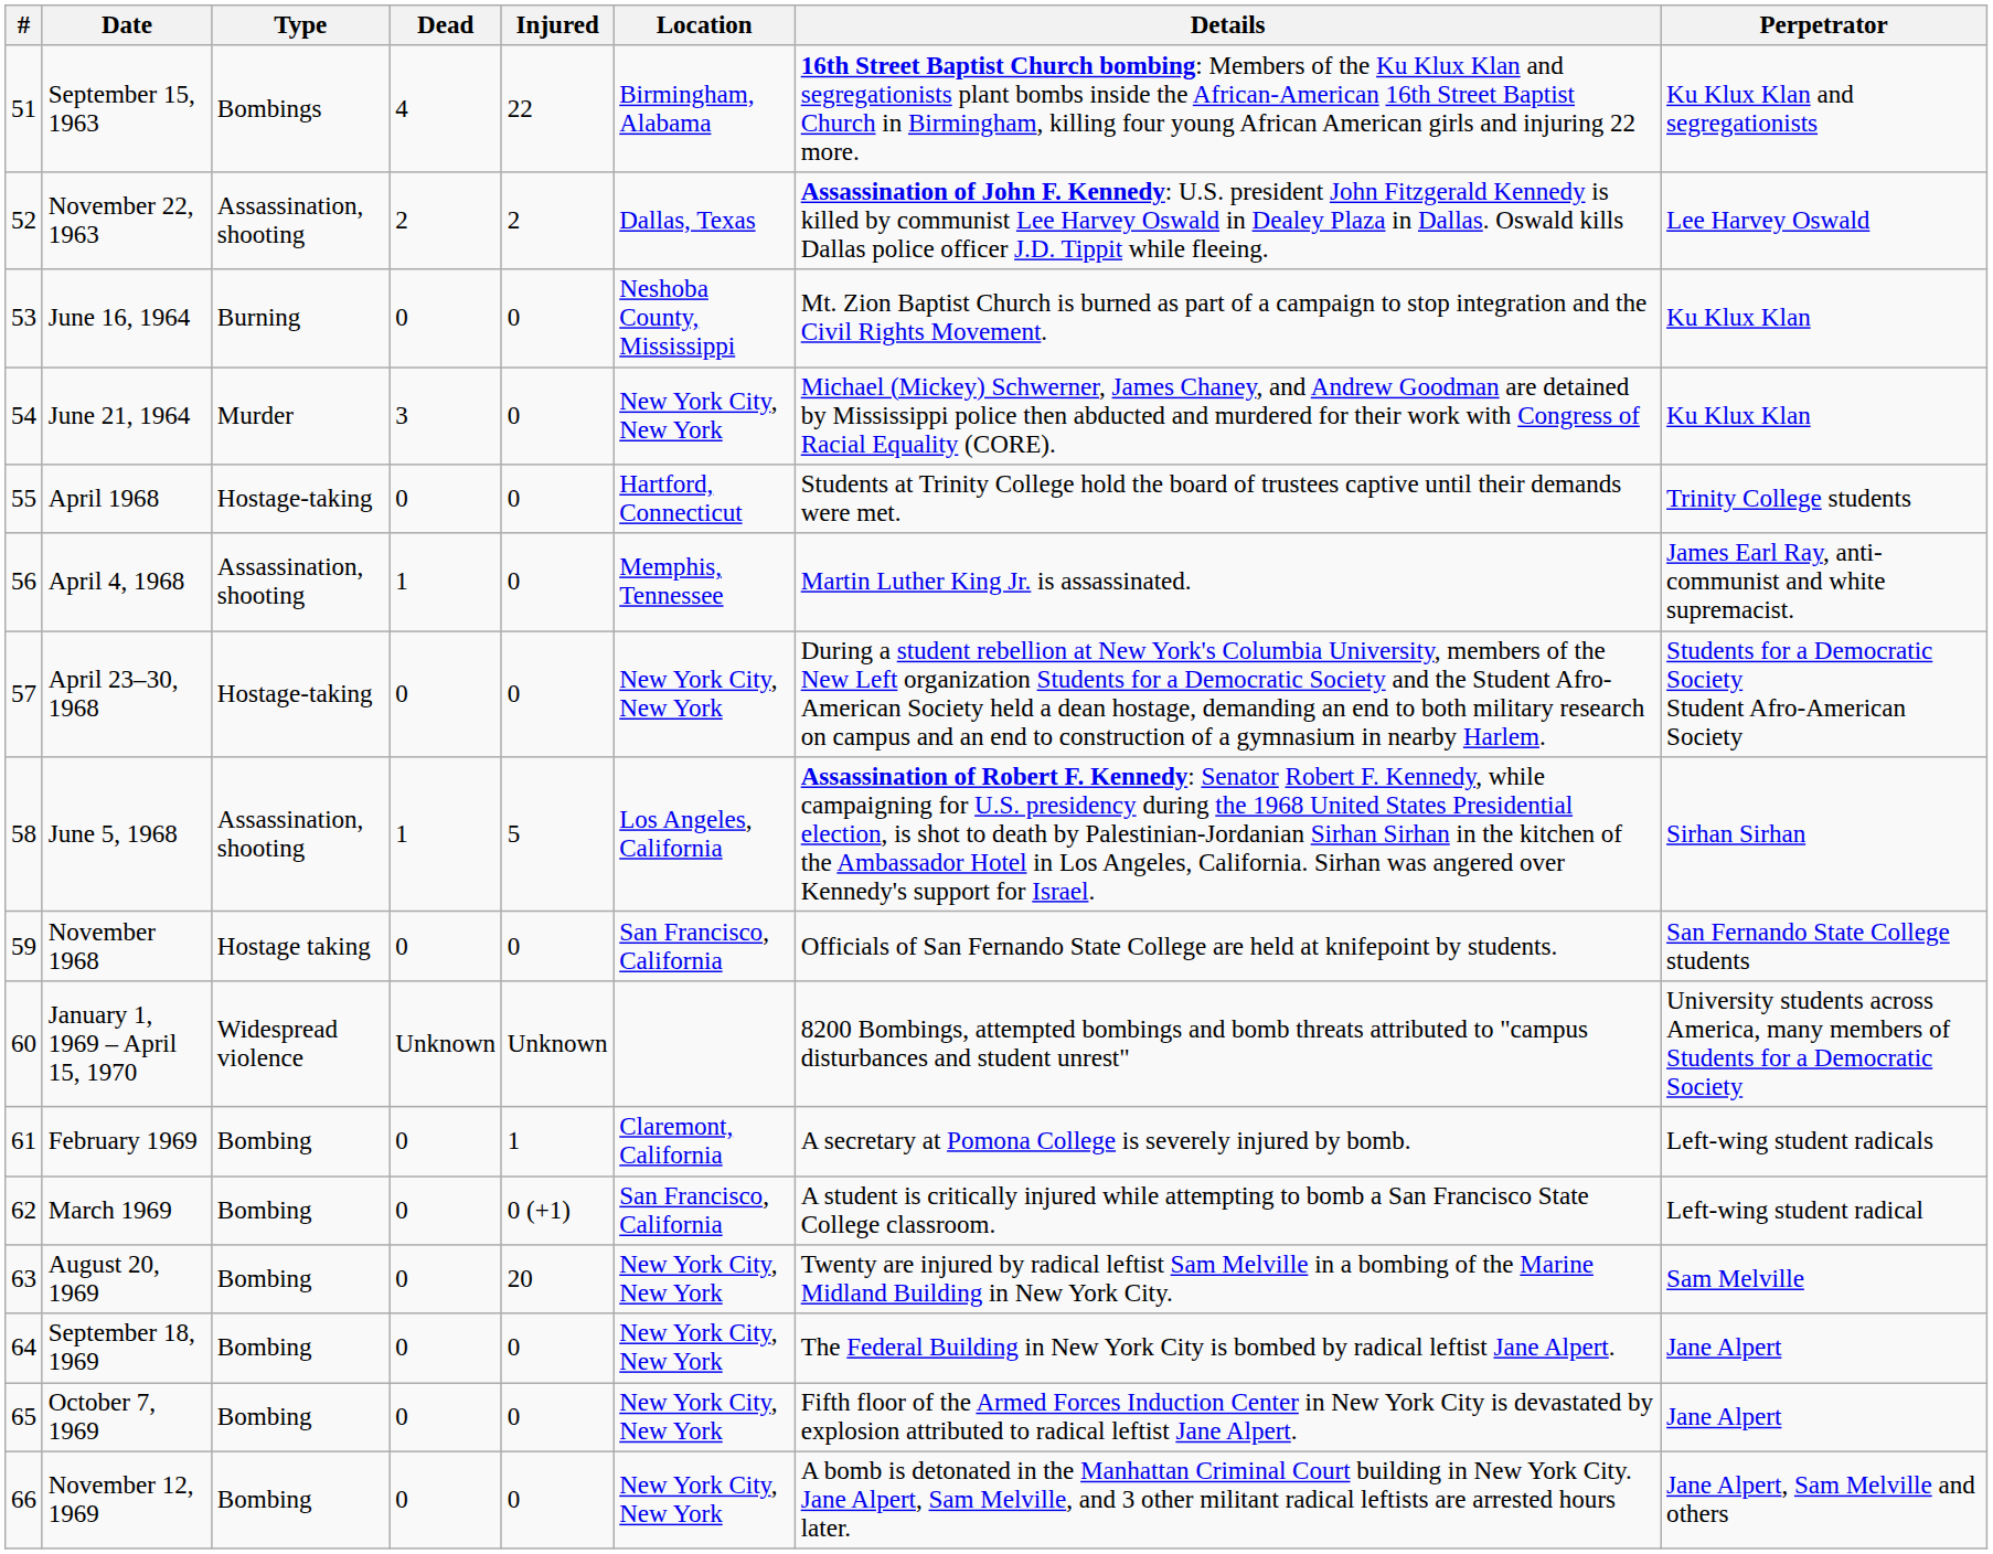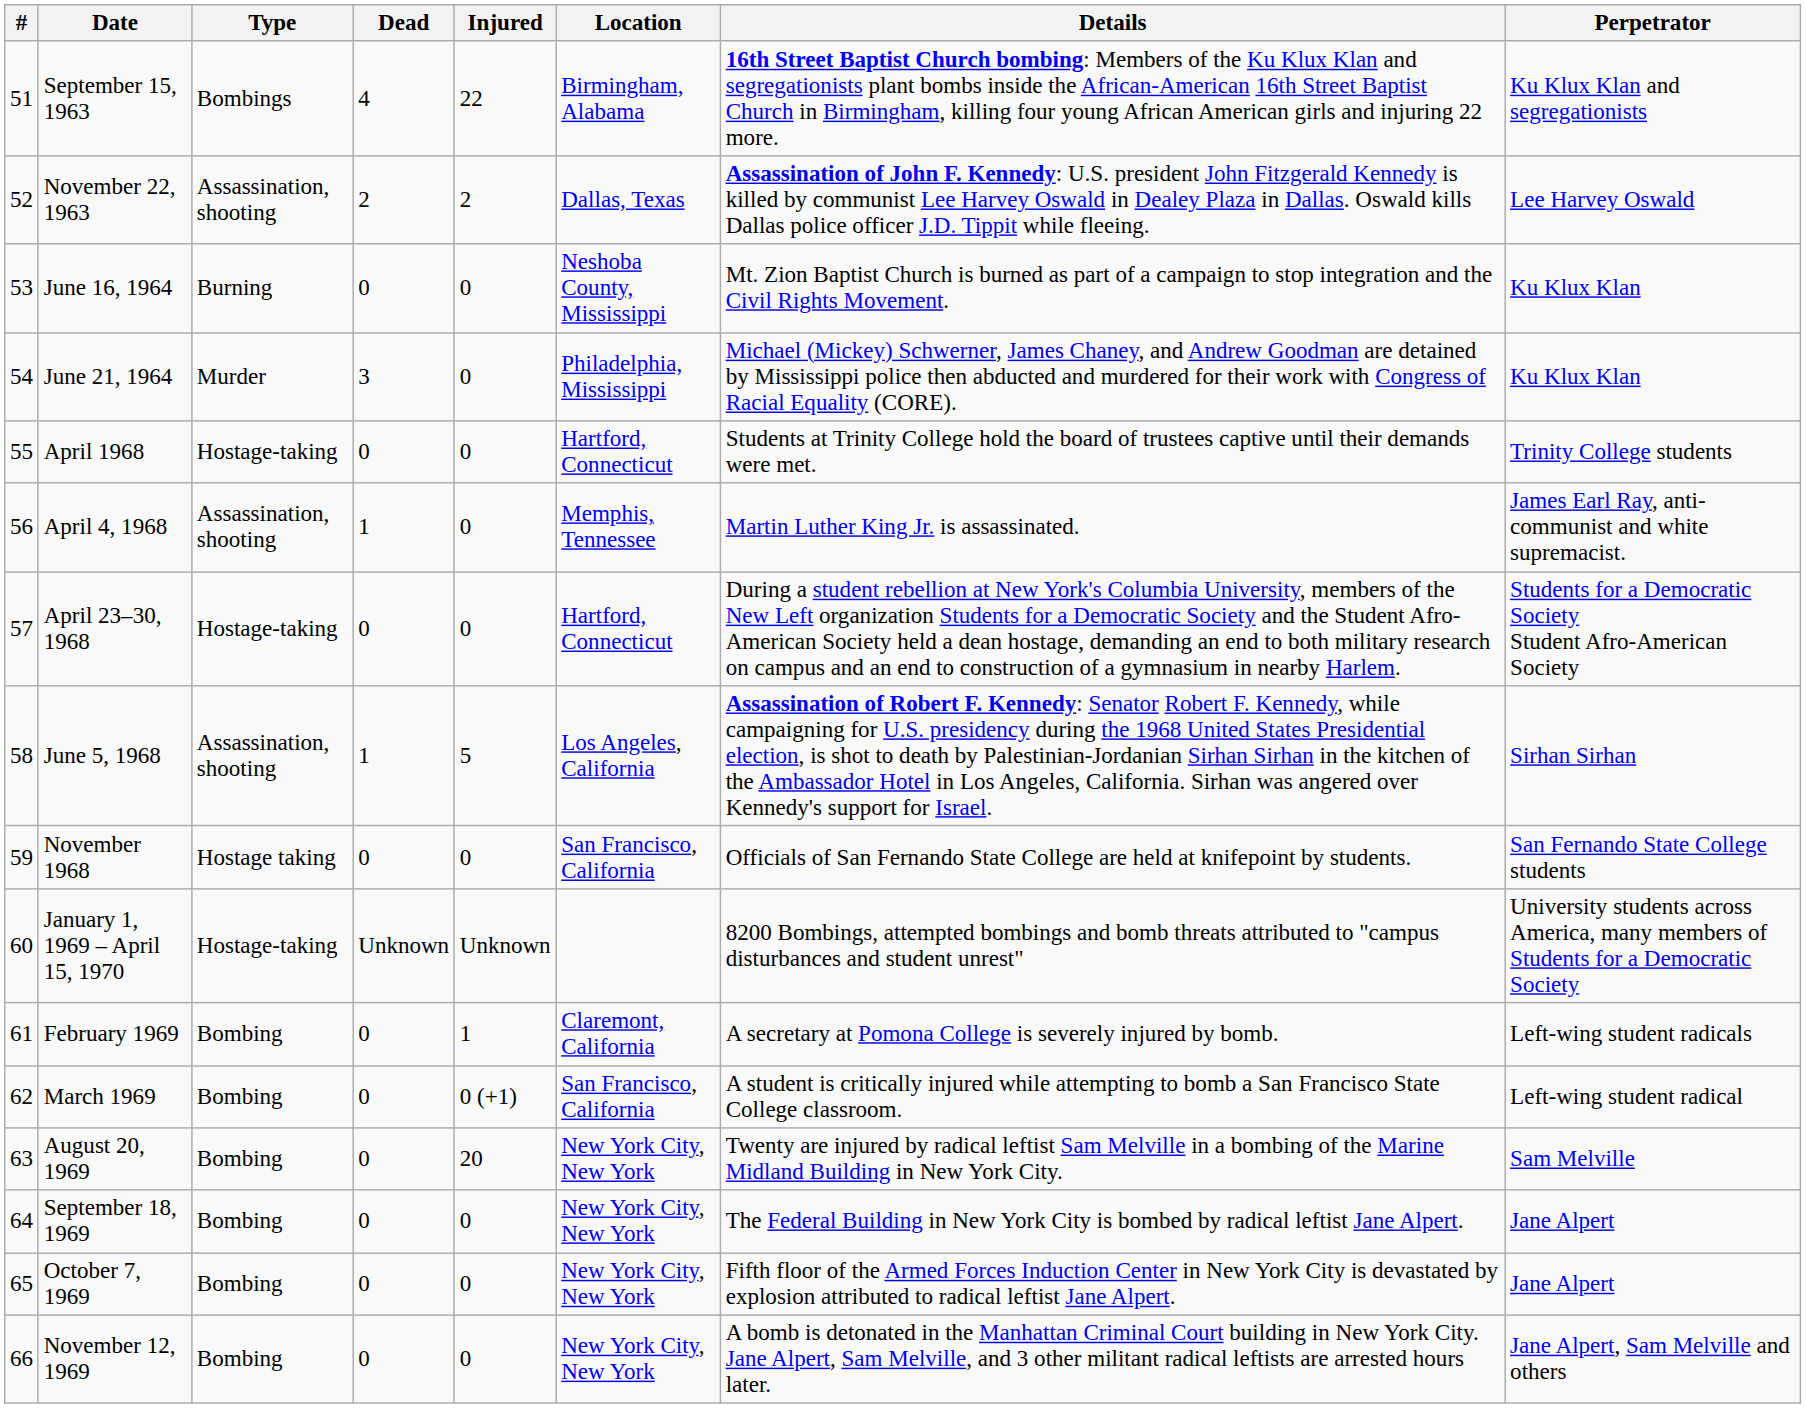 <table class="wikitable sortable">
 <tr>
 <th>#</th>
 <th>Date</th>
 <th>Type</th>
 <th data-sort-type="number">Dead</th>
 <th data-sort-type="number">Injured</th>
 <th>Location</th>
 <th class="unsortable">Details</th>
 <th>Perpetrator</th>
 </tr>
 <tr>
 <td>51</td>
 <td>September 15, 1963</td>
 <td>Bombings</td>
 <td>4</td>
 <td>22</td>
 <td> <a href='#'>Birmingham, Alabama</a></td>
 <td><strong><a href='#'>16th Street Baptist Church bombing</a></strong>: Members of the <a href='#'>Ku Klux Klan</a> and <a href='#'>segregationists</a> plant bombs inside the <a href='#'>African-American</a> <a href='#'>16th Street Baptist Church</a> in <a href='#'>Birmingham</a>, killing four young African American girls and injuring 22 more.</td>
 <td><a href='#'>Ku Klux Klan</a> and <a href='#'>segregationists</a></td>
 </tr>
 <tr>
 <td>52</td>
 <td>November 22, 1963</td>
 <td>Assassination, shooting</td>
 <td>2</td>
 <td>2</td>
 <td> <a href='#'>Dallas, Texas</a></td>
 <td><strong><a href='#'>Assassination of John F. Kennedy</a></strong>: U.S. president <a href='#'>John Fitzgerald Kennedy</a> is killed by communist <a href='#'>Lee Harvey Oswald</a> in <a href='#'>Dealey Plaza</a> in <a href='#'>Dallas</a>. Oswald kills Dallas police officer <a href='#'>J.D. Tippit</a> while fleeing.</td>
 <td><a href='#'>Lee Harvey Oswald</a></td>
 </tr>
 <tr>
 <td>53</td>
 <td>June 16, 1964</td>
 <td>Burning</td>
 <td>0</td>
 <td>0</td>
 <td> <a href='#'>Neshoba County, Mississippi</a></td>
 <td>Mt. Zion Baptist Church is burned as part of a campaign to stop integration and the <a href='#'>Civil Rights Movement</a>.</td>
 <td><a href='#'>Ku Klux Klan</a></td>
 </tr>
 <tr>
 <td>54</td>
 <td>June 21, 1964</td>
 <td>Murder</td>
 <td>3</td>
 <td>0</td>
-<td> <a href='#'>New York City</a>, <a href='#'>New York</a></td>
+<td> <a href='#'>Philadelphia, Mississippi</a></td>
 <td><a href='#'>Michael (Mickey) Schwerner</a>, <a href='#'>James Chaney</a>, and <a href='#'>Andrew Goodman</a> are detained by Mississippi police then abducted and murdered for their work with <a href='#'>Congress of Racial Equality</a> (CORE).</td>
 <td><a href='#'>Ku Klux Klan</a></td>
 </tr>
 <tr>
 <td>55</td>
 <td>April 1968</td>
 <td>Hostage-taking</td>
 <td>0</td>
 <td>0</td>
 <td> <a href='#'>Hartford, Connecticut</a></td>
 <td>Students at Trinity College hold the board of trustees captive until their demands were met.</td>
 <td><a href='#'>Trinity College</a> students</td>
 </tr>
 <tr>
 <td>56</td>
 <td>April 4, 1968</td>
 <td>Assassination, shooting</td>
 <td>1</td>
 <td>0</td>
 <td> <a href='#'>Memphis, Tennessee</a></td>
 <td><a href='#'>Martin Luther King Jr.</a> is assassinated.</td>
 <td><a href='#'>James Earl Ray</a>, anti-communist and white supremacist.</td>
 </tr>
 <tr>
 <td>57</td>
 <td>April 23–30, 1968</td>
 <td>Hostage-taking</td>
 <td>0</td>
 <td>0</td>
-<td> <a href='#'>New York City</a>, <a href='#'>New York</a></td>
+<td> <a href='#'>Hartford, Connecticut</a></td>
 <td>During a <a href='#'>student rebellion at New York's Columbia University</a>, members of the <a href='#'>New Left</a> organization <a href='#'>Students for a Democratic Society</a> and the Student Afro-American Society held a dean hostage, demanding an end to both military research on campus and an end to construction of a gymnasium in nearby <a href='#'>Harlem</a>.</td>
 <td><a href='#'>Students for a Democratic Society</a> <br> Student Afro-American Society</td>
 </tr>
 <tr>
 <td>58</td>
 <td>June 5, 1968</td>
 <td>Assassination, shooting</td>
 <td>1</td>
 <td>5</td>
 <td> <a href='#'>Los Angeles</a>, <a href='#'>California</a></td>
 <td><strong><a href='#'>Assassination of Robert F. Kennedy</a></strong>: <a href='#'>Senator</a> <a href='#'>Robert F. Kennedy</a>, while campaigning for <a href='#'>U.S. presidency</a> during <a href='#'>the 1968 United States Presidential election</a>, is shot to death by Palestinian-Jordanian <a href='#'>Sirhan Sirhan</a> in the kitchen of the <a href='#'>Ambassador Hotel</a> in Los Angeles, California. Sirhan was angered over Kennedy's support for <a href='#'>Israel</a>.</td>
 <td><a href='#'>Sirhan Sirhan</a></td>
 </tr>
 <tr>
 <td>59</td>
 <td>November 1968</td>
 <td>Hostage taking</td>
 <td>0</td>
 <td>0</td>
 <td> <a href='#'>San Francisco</a>, <a href='#'>California</a></td>
 <td>Officials of San Fernando State College are held at knifepoint by students.</td>
 <td><a href='#'>San Fernando State College</a> students</td>
 </tr>
 <tr>
 <td>60</td>
 <td>January 1, 1969 – April 15, 1970</td>
-<td>Widespread violence</td>
+<td>Hostage-taking</td>
 <td>Unknown</td>
 <td>Unknown</td>
 <td></td>
 <td>8200 Bombings, attempted bombings and bomb threats attributed to "campus disturbances and student unrest"</td>
 <td>University students across America, many members of <a href='#'>Students for a Democratic Society</a></td>
 </tr>
 <tr>
 <td>61</td>
 <td>February 1969</td>
 <td>Bombing</td>
 <td>0</td>
 <td>1</td>
 <td> <a href='#'>Claremont, California</a></td>
 <td>A secretary at <a href='#'>Pomona College</a> is severely injured by bomb.</td>
 <td>Left-wing student radicals</td>
 </tr>
 <tr>
 <td>62</td>
 <td>March 1969</td>
 <td>Bombing</td>
 <td>0</td>
 <td>0 (+1)</td>
 <td> <a href='#'>San Francisco</a>, <a href='#'>California</a></td>
 <td>A student is critically injured while attempting to bomb a San Francisco State College classroom.</td>
 <td>Left-wing student radical</td>
 </tr>
 <tr>
 <td>63</td>
 <td>August 20, 1969</td>
 <td>Bombing</td>
 <td>0</td>
 <td>20</td>
 <td> <a href='#'>New York City</a>, <a href='#'>New York</a></td>
 <td>Twenty are injured by radical leftist <a href='#'>Sam Melville</a> in a bombing of the <a href='#'>Marine Midland Building</a> in New York City.</td>
 <td><a href='#'>Sam Melville</a></td>
 </tr>
 <tr>
 <td>64</td>
 <td>September 18, 1969</td>
 <td>Bombing</td>
 <td>0</td>
 <td>0</td>
 <td> <a href='#'>New York City</a>, <a href='#'>New York</a></td>
 <td>The <a href='#'>Federal Building</a> in New York City is bombed by radical leftist <a href='#'>Jane Alpert</a>.</td>
 <td><a href='#'>Jane Alpert</a></td>
 </tr>
 <tr>
 <td>65</td>
 <td>October 7, 1969</td>
 <td>Bombing</td>
 <td>0</td>
 <td>0</td>
 <td> <a href='#'>New York City</a>, <a href='#'>New York</a></td>
 <td>Fifth floor of the <a href='#'>Armed Forces Induction Center</a> in New York City is devastated by explosion attributed to radical leftist <a href='#'>Jane Alpert</a>.</td>
 <td><a href='#'>Jane Alpert</a></td>
 </tr>
 <tr>
 <td>66</td>
 <td>November 12, 1969</td>
 <td>Bombing</td>
 <td>0</td>
 <td>0</td>
 <td> <a href='#'>New York City</a>, <a href='#'>New York</a></td>
 <td>A bomb is detonated in the <a href='#'>Manhattan Criminal Court</a> building in New York City. <a href='#'>Jane Alpert</a>, <a href='#'>Sam Melville</a>, and 3 other militant radical leftists are arrested hours later.</td>
 <td><a href='#'>Jane Alpert</a>, <a href='#'>Sam Melville</a> and others</td>
 </tr>
 </table>
